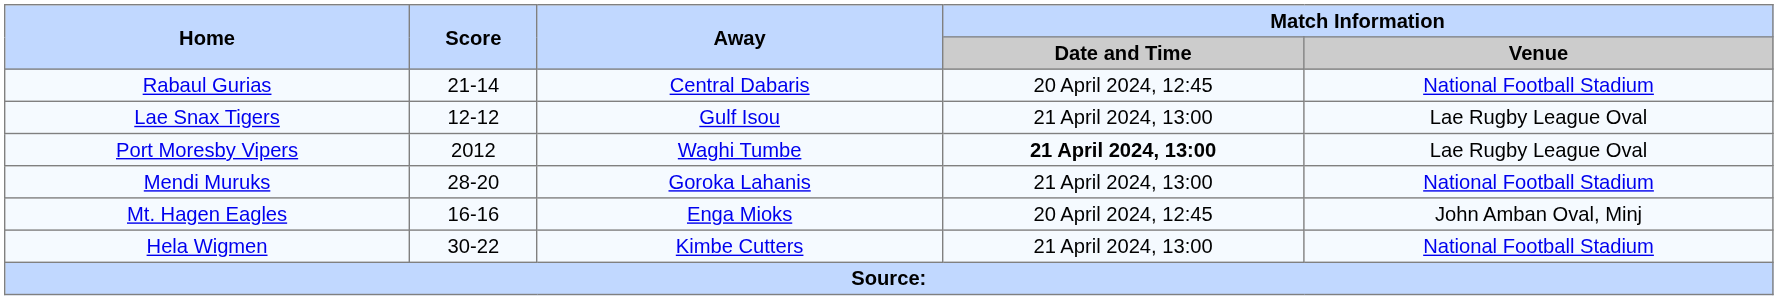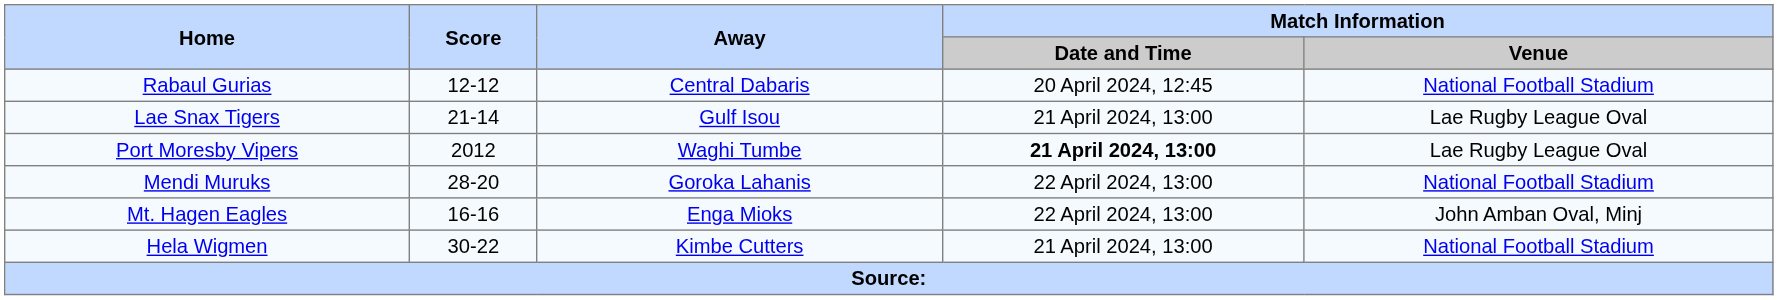 <table border=1 style="border-collapse:collapse; font-size:90%; text-align:center;" cellpadding=3 cellspacing=0 width=100%>
 <tr style="background:#C1D8ff;">
 <th rowspan="2" width="19%">Home</th>
 <th rowspan="2" width="6%">Score</th>
 <th rowspan="2" width="19%">Away</th>
 <th colspan="4">Match Information</th>
 </tr>
 <tr bgcolor="#CCCCCC">
 <th width="17%">Date and Time</th>
 <th width="22%">Venue</th>
 </tr>
 <tr bgcolor="#F5FAFF">
 <td><a href='#'>Rabaul Gurias</a></td>
-<td>21-14</td>
+<td>12-12</td>
 <td> <a href='#'>Central Dabaris</a></td>
 <td>20 April 2024, 12:45</td>
 <td><a href='#'>National Football Stadium</a></td>
 </tr>
 <tr bgcolor="#F5FAFF">
 <td> <a href='#'>Lae Snax Tigers</a></td>
-<td>12-12</td>
+<td>21-14</td>
 <td> <a href='#'>Gulf Isou</a></td>
 <td>21 April 2024, 13:00</td>
 <td>Lae Rugby League Oval</td>
 </tr>
 <tr bgcolor="#F5FAFF">
 <td> <a href='#'>Port Moresby Vipers</a></td>
 <td>2012</td>
 <td><a href='#'>Waghi Tumbe</a></td>
 <td><strong>21 April 2024, 13:00</strong></td>
 <td>Lae Rugby League Oval</td>
 </tr>
 <tr bgcolor="#F5FAFF">
 <td><a href='#'>Mendi Muruks</a></td>
 <td>28-20</td>
 <td><a href='#'>Goroka Lahanis</a></td>
-<td>21 April 2024, 13:00</td>
+<td>22 April 2024, 13:00</td>
 <td><a href='#'>National Football Stadium</a></td>
 </tr>
 <tr bgcolor="#F5FAFF">
 <td><a href='#'>Mt. Hagen Eagles</a></td>
 <td>16-16</td>
 <td><a href='#'>Enga Mioks</a></td>
-<td>20 April 2024, 12:45</td>
+<td>22 April 2024, 13:00</td>
 <td>John Amban Oval, Minj</td>
 </tr>
 <tr bgcolor="#F5FAFF">
 <td><a href='#'>Hela Wigmen</a></td>
 <td>30-22</td>
 <td> <a href='#'>Kimbe Cutters</a></td>
 <td>21 April 2024, 13:00</td>
 <td><a href='#'>National Football Stadium</a></td>
 </tr>
 <tr bgcolor="#C1D8FF">
 <th colspan="7">Source:</th>
 </tr>
 </table>
